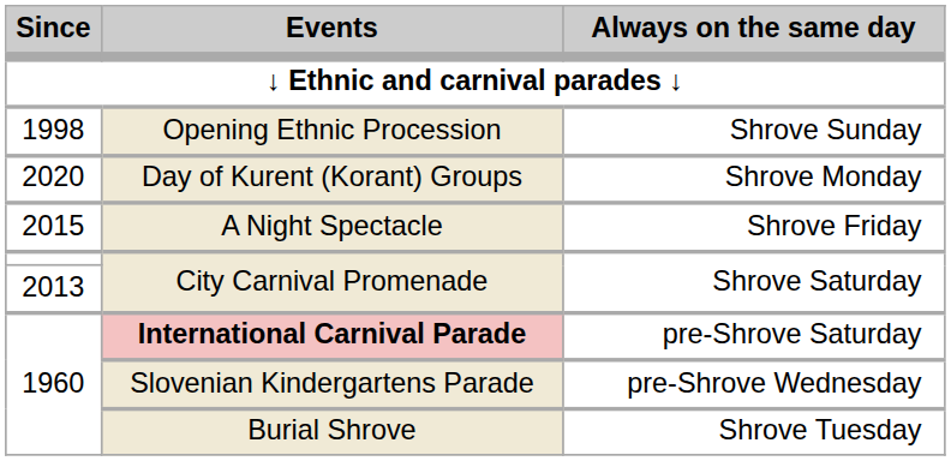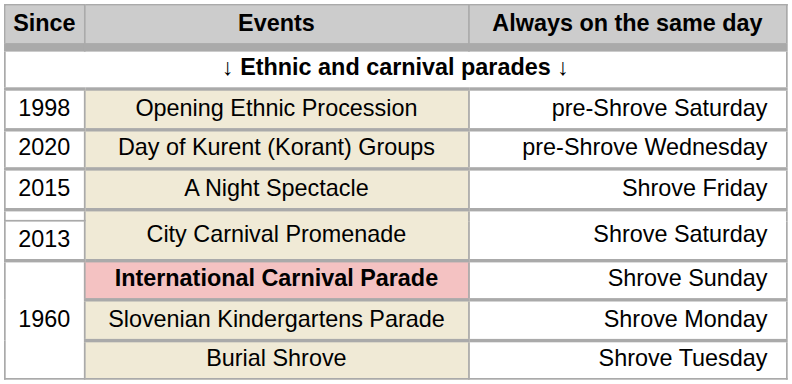 <table class="wikitable plainrowheaders" cellpadding="3" cellspacing="0" border="1" style="background:#fff; font-size:86%; line-height:16px; border:grey solid 1px; border-collapse:collapse;">
 <tr>
 <th scope="col" style="background:#ccc; width:40px;">Since</th>
 <th scope="col" style="background:#ccc; width:220px;">Events</th>
 <th scope="col" style="background:#ccc; width:180px;">Always on the same day</th>
 </tr>
 <tr>
 <td align=center colspan=4 style="border-top-width:5px"><strong>↓ Ethnic and carnival parades ↓</strong></td>
 </tr>
 <tr>
 <td align=center style="border-top-width:2px">1998</td>
 <td align=center bgcolor=#F0EAD6 style="border-top-width:2px">Opening Ethnic Procession</td>
-<td align=right style="border-top-width:2px">Shrove Sunday  </td>
+<td align=right style="border-top-width:2px">pre-Shrove Saturday  </td>
 </tr>
 <tr>
 <td align=center style="border-top-width:2px">2020</td>
 <td align=center bgcolor=#F0EAD6 style="border-top-width:2px">Day of Kurent (Korant) Groups</td>
-<td align=right style="border-top-width:2px">Shrove Monday  </td>
+<td align=right style="border-top-width:2px">pre-Shrove Wednesday  </td>
 </tr>
 <tr>
 <td align=center style="border-top-width:2px">2015</td>
 <td align=center bgcolor=#F0EAD6 style="border-top-width:2px">A Night Spectacle</td>
 <td align=right style="border-top-width:2px">Shrove Friday  </td>
 </tr>
 <tr>
 <td align=center style="border-top-width:2px"></td>
 <td align=center bgcolor=#F0EAD6 rowspan=2 style="border-top-width:2px">City Carnival Promenade</td>
 <td align=right rowspan=2 style="border-top-width:2px">Shrove Saturday  </td>
 </tr>
 <tr>
 <td align=center>2013</td>
 </tr>
 <tr>
 <td align=center rowspan=3 style="border-top-width:2px">1960</td>
 <td align=center bgcolor=#F4C2C2 style="border-top-width:2px"><strong>International Carnival Parade</strong></td>
-<td align=right style="border-top-width:2px">pre-Shrove Saturday  </td>
+<td align=right style="border-top-width:2px">Shrove Sunday  </td>
 </tr>
 <tr>
 <td align=center bgcolor=#F0EAD6 style="border-top-width:2px">Slovenian Kindergartens Parade</td>
-<td align=right style="border-top-width:2px">pre-Shrove Wednesday  </td>
+<td align=right style="border-top-width:2px">Shrove Monday  </td>
 </tr>
 <tr>
 <td align=center bgcolor=#F0EAD6 style="border-top-width:2px">Burial Shrove</td>
 <td align=right style="border-top-width:2px">Shrove Tuesday  </td>
 </tr>
 </table>
